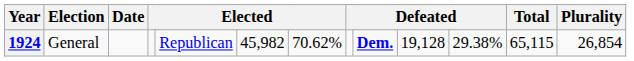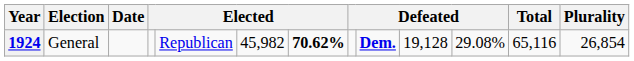 <table class=wikitable>
 <tr>
 <th>Year</th>
 <th>Election</th>
 <th>Date</th>
 <th ! colspan="4">Elected</th>
 <th ! colspan="4">Defeated</th>
 <th>Total</th>
 <th>Plurality</th>
 </tr>
 <tr>
 <th valign="top"><a href='#'>1924</a></th>
 <td valign="top">General</td>
 <td valign="top"></td>
 <td valign="top"></td>
 <td valign="top" ><a href='#'>Republican</a></td>
 <td valign="top" align="right">45,982</td>
-<td valign="top" align="right">70.62%</td>
+<td valign="top" align="right"><strong>70.62%</strong></td>
 <td valign="top"></td>
 <td valign="top" ><strong><a href='#'>Dem.</a></strong></td>
 <td valign="top" align="right">19,128</td>
-<td valign="top" align="right">29.38%</td>
-<td valign="top" align="right">65,115</td>
+<td valign="top" align="right">29.08%</td>
+<td valign="top" align="right">65,116</td>
 <td valign="top" align="right">26,854</td>
 </tr>
 </table>
